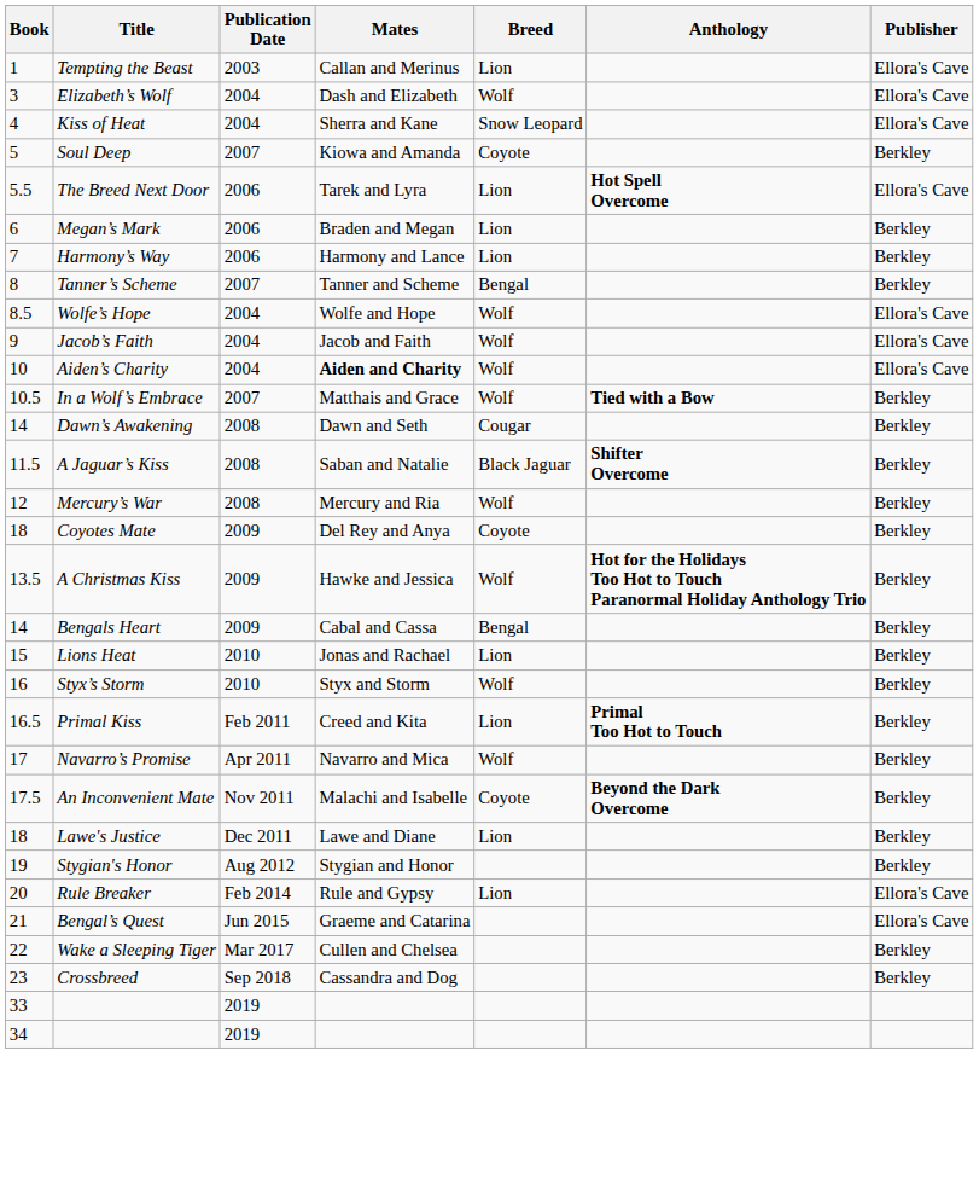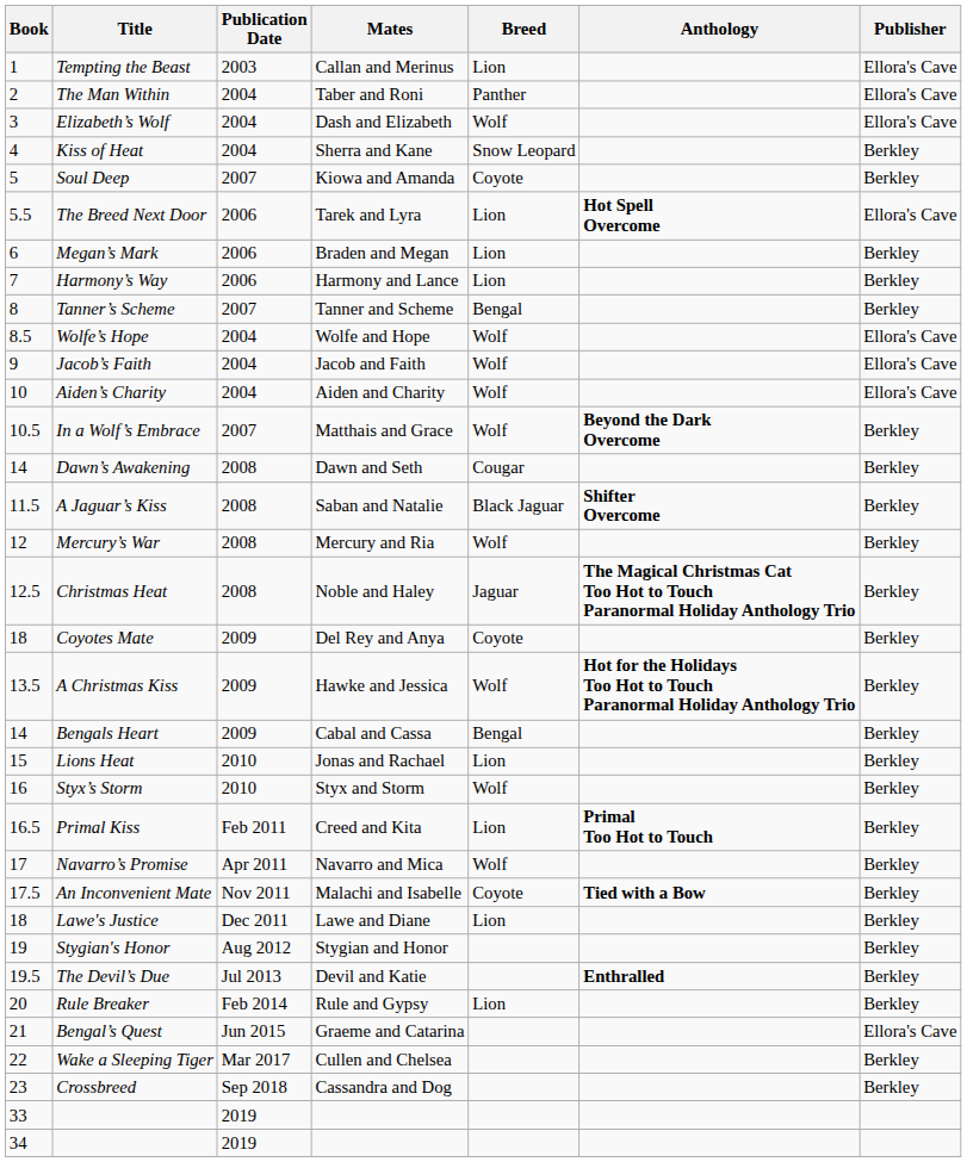 <table class="wikitable">
 <tr>
 <th>Book<br></th>
 <th>Title</th>
 <th>Publication<br>Date</th>
 <th>Mates</th>
 <th>Breed</th>
 <th>Anthology</th>
 <th>Publisher</th>
 </tr>
 <tr>
 <td>1</td>
 <td><em>Tempting the Beast</em></td>
 <td>2003</td>
 <td>Callan and Merinus</td>
 <td>Lion</td>
 <td></td>
 <td>Ellora's Cave</td>
 </tr>
 <tr>
+<td>2</td>
+<td><em>The Man Within</em></td>
+<td>2004</td>
+<td>Taber and Roni</td>
+<td>Panther</td>
+<td></td>
+<td>Ellora's Cave</td>
+</tr>
+<tr>
 <td>3</td>
 <td><em>Elizabeth’s Wolf</em></td>
 <td>2004</td>
 <td>Dash and Elizabeth</td>
 <td>Wolf</td>
 <td></td>
 <td>Ellora's Cave</td>
 </tr>
 <tr>
 <td>4</td>
 <td><em>Kiss of Heat</em></td>
 <td>2004</td>
 <td>Sherra and Kane</td>
 <td>Snow Leopard</td>
 <td></td>
-<td>Ellora's Cave</td>
+<td>Berkley</td>
 </tr>
 <tr>
 <td>5</td>
 <td><em>Soul Deep</em></td>
 <td>2007</td>
 <td>Kiowa and Amanda</td>
 <td>Coyote</td>
 <td></td>
 <td>Berkley</td>
 </tr>
 <tr>
 <td>5.5</td>
 <td><em>The Breed Next Door</em></td>
 <td>2006</td>
 <td>Tarek and Lyra</td>
 <td>Lion</td>
 <td><strong>Hot Spell</strong><br><strong>Overcome</strong></td>
 <td>Ellora's Cave</td>
 </tr>
 <tr>
 <td>6</td>
 <td><em>Megan’s Mark</em></td>
 <td>2006</td>
 <td>Braden and Megan</td>
 <td>Lion</td>
 <td></td>
 <td>Berkley</td>
 </tr>
 <tr>
 <td>7</td>
 <td><em>Harmony’s Way</em></td>
 <td>2006</td>
 <td>Harmony and Lance</td>
 <td>Lion</td>
 <td></td>
 <td>Berkley</td>
 </tr>
 <tr>
 <td>8</td>
 <td><em>Tanner’s Scheme</em></td>
 <td>2007</td>
 <td>Tanner and Scheme</td>
 <td>Bengal</td>
 <td></td>
 <td>Berkley</td>
 </tr>
 <tr>
 <td>8.5</td>
 <td><em>Wolfe’s Hope</em></td>
 <td>2004</td>
 <td>Wolfe and Hope</td>
 <td>Wolf</td>
 <td></td>
 <td>Ellora's Cave</td>
 </tr>
 <tr>
 <td>9</td>
 <td><em>Jacob’s Faith</em></td>
 <td>2004</td>
 <td>Jacob and Faith</td>
 <td>Wolf</td>
 <td></td>
 <td>Ellora's Cave</td>
 </tr>
 <tr>
 <td>10</td>
 <td><em>Aiden’s Charity</em></td>
 <td>2004</td>
-<td><strong>Aiden and Charity</strong></td>
+<td>Aiden and Charity</td>
 <td>Wolf</td>
 <td></td>
 <td>Ellora's Cave</td>
 </tr>
 <tr>
 <td>10.5</td>
 <td><em>In a Wolf’s Embrace</em></td>
 <td>2007</td>
 <td>Matthais and Grace</td>
 <td>Wolf</td>
-<td><strong>Tied with a Bow</strong></td>
+<td><strong>Beyond the Dark</strong><br><strong>Overcome</strong></td>
 <td>Berkley</td>
 </tr>
 <tr>
 <td>14</td>
 <td><em>Dawn’s Awakening</em></td>
 <td>2008</td>
 <td>Dawn and Seth</td>
 <td>Cougar</td>
 <td></td>
 <td>Berkley</td>
 </tr>
 <tr>
 <td>11.5</td>
 <td><em>A Jaguar’s Kiss</em></td>
 <td>2008</td>
 <td>Saban and Natalie</td>
 <td>Black Jaguar</td>
 <td><strong>Shifter</strong><br><strong>Overcome</strong></td>
 <td>Berkley</td>
 </tr>
 <tr>
 <td>12</td>
 <td><em>Mercury’s War</em></td>
 <td>2008</td>
 <td>Mercury and Ria</td>
 <td>Wolf</td>
 <td></td>
+<td>Berkley</td>
+</tr>
+<tr>
+<td>12.5</td>
+<td><em>Christmas Heat</em></td>
+<td>2008</td>
+<td>Noble and Haley</td>
+<td>Jaguar</td>
+<td><strong>The Magical Christmas Cat</strong><br><strong>Too Hot to Touch</strong><br><strong>Paranormal Holiday Anthology Trio</strong></td>
 <td>Berkley</td>
 </tr>
 <tr>
 <td>18</td>
 <td><em>Coyotes Mate</em></td>
 <td>2009</td>
 <td>Del Rey and Anya</td>
 <td>Coyote</td>
 <td></td>
 <td>Berkley</td>
 </tr>
 <tr>
 <td>13.5</td>
 <td><em>A Christmas Kiss</em></td>
 <td>2009</td>
 <td>Hawke and Jessica</td>
 <td>Wolf</td>
 <td><strong>Hot for the Holidays</strong><br><strong>Too Hot to Touch</strong><br><strong>Paranormal Holiday Anthology Trio</strong></td>
 <td>Berkley</td>
 </tr>
 <tr>
 <td>14</td>
 <td><em>Bengals Heart</em></td>
 <td>2009</td>
 <td>Cabal and Cassa</td>
 <td>Bengal</td>
 <td></td>
 <td>Berkley</td>
 </tr>
 <tr>
 <td>15</td>
 <td><em>Lions Heat</em></td>
 <td>2010</td>
 <td>Jonas and Rachael</td>
 <td>Lion</td>
 <td></td>
 <td>Berkley</td>
 </tr>
 <tr>
 <td>16</td>
 <td><em>Styx’s Storm</em></td>
 <td>2010</td>
 <td>Styx and Storm</td>
 <td>Wolf</td>
 <td></td>
 <td>Berkley</td>
 </tr>
 <tr>
 <td>16.5</td>
 <td><em>Primal Kiss</em></td>
 <td>Feb 2011</td>
 <td>Creed and Kita</td>
 <td>Lion</td>
 <td><strong>Primal</strong><br><strong>Too Hot to Touch</strong></td>
 <td>Berkley</td>
 </tr>
 <tr>
 <td>17</td>
 <td><em>Navarro’s Promise</em></td>
 <td>Apr 2011</td>
 <td>Navarro and Mica</td>
 <td>Wolf</td>
 <td></td>
 <td>Berkley</td>
 </tr>
 <tr>
 <td>17.5</td>
 <td><em>An Inconvenient Mate</em></td>
 <td>Nov 2011</td>
 <td>Malachi and Isabelle</td>
 <td>Coyote</td>
-<td><strong>Beyond the Dark</strong><br><strong>Overcome</strong></td>
+<td><strong>Tied with a Bow</strong></td>
 <td>Berkley</td>
 </tr>
 <tr>
 <td>18</td>
 <td><em>Lawe's Justice</em></td>
 <td>Dec 2011</td>
 <td>Lawe and Diane</td>
 <td>Lion</td>
 <td></td>
 <td>Berkley</td>
 </tr>
 <tr>
 <td>19</td>
 <td><em>Stygian's Honor</em></td>
 <td>Aug 2012</td>
 <td>Stygian and Honor</td>
 <td></td>
 <td></td>
 <td>Berkley</td>
 </tr>
 <tr>
+<td>19.5</td>
+<td><em>The Devil’s Due</em></td>
+<td>Jul 2013</td>
+<td>Devil and Katie</td>
+<td></td>
+<td><strong>Enthralled</strong></td>
+<td>Berkley</td>
+</tr>
+<tr>
 <td>20</td>
 <td><em>Rule Breaker</em></td>
 <td>Feb 2014</td>
 <td>Rule and Gypsy</td>
 <td>Lion</td>
 <td></td>
-<td>Ellora's Cave</td>
+<td>Berkley</td>
 </tr>
 <tr>
 <td>21</td>
 <td><em>Bengal’s Quest</em></td>
 <td>Jun 2015</td>
 <td>Graeme and Catarina</td>
 <td></td>
 <td></td>
 <td>Ellora's Cave</td>
 </tr>
 <tr>
 <td>22</td>
 <td><em>Wake a Sleeping Tiger</em></td>
 <td>Mar 2017</td>
 <td>Cullen and Chelsea</td>
 <td></td>
 <td></td>
 <td>Berkley</td>
 </tr>
 <tr>
 <td>23</td>
 <td><em>Crossbreed</em></td>
 <td>Sep 2018</td>
 <td>Cassandra and Dog</td>
 <td></td>
 <td></td>
 <td>Berkley</td>
 </tr>
 <tr>
 <td>33</td>
 <td></td>
 <td>2019</td>
 <td></td>
 <td></td>
 <td></td>
 <td></td>
 </tr>
 <tr>
 <td>34</td>
 <td></td>
 <td>2019</td>
 <td></td>
 <td></td>
 <td></td>
 <td></td>
 </tr>
 </table>
